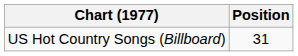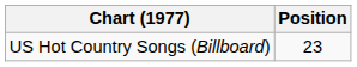 <table class="wikitable">
 <tr>
 <th>Chart (1977)</th>
 <th>Position</th>
 </tr>
 <tr>
 <td>US Hot Country Songs (<em>Billboard</em>)</td>
-<td align="center">31</td>
+<td align="center">23</td>
 </tr>
 </table>
